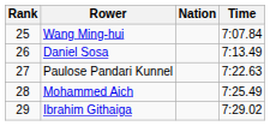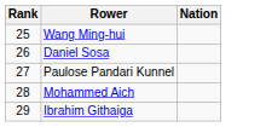 <table class="wikitable sortable" style="text-align:center">
 <tr>
 <th>Rank</th>
 <th>Rower</th>
 <th>Nation</th>
-<th>Time</th>
 </tr>
 <tr>
 <td>25</td>
 <td align=left><a href='#'>Wang Ming-hui</a></td>
 <td align=left></td>
-<td>7:07.84</td>
 </tr>
 <tr>
 <td>26</td>
 <td align=left><a href='#'>Daniel Sosa</a></td>
 <td align=left></td>
-<td>7:13.49</td>
 </tr>
 <tr>
 <td>27</td>
 <td align=left>Paulose Pandari Kunnel</td>
 <td align=left></td>
-<td>7:22.63</td>
 </tr>
 <tr>
 <td>28</td>
 <td align=left><a href='#'>Mohammed Aich</a></td>
 <td align=left></td>
-<td>7:25.49</td>
 </tr>
 <tr>
 <td>29</td>
 <td align=left><a href='#'>Ibrahim Githaiga</a></td>
 <td align=left></td>
-<td>7:29.02</td>
 </tr>
 </table>
